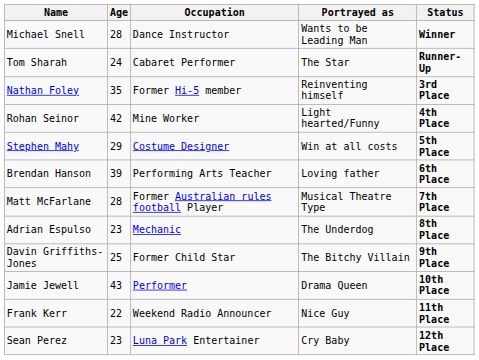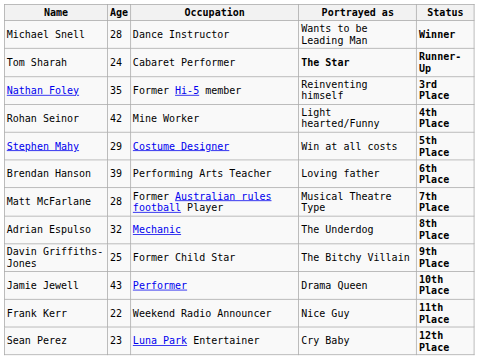 <table class="wikitable sortable">
 <tr>
 <th style="text-align:center">Name</th>
 <th style="text-align:center">Age</th>
 <th style="text-align:center">Occupation</th>
 <th style="text-align:center">Portrayed as</th>
 <th style="text-align:center">Status</th>
 </tr>
 <tr>
 <td>Michael Snell</td>
 <td>28</td>
 <td>Dance Instructor</td>
 <td>Wants to be Leading Man</td>
 <td><strong>Winner</strong></td>
 </tr>
 <tr>
 <td>Tom Sharah</td>
 <td>24</td>
 <td>Cabaret Performer</td>
-<td>The Star</td>
+<td><strong>The Star</strong></td>
 <td><strong>Runner-Up</strong></td>
 </tr>
 <tr>
 <td><a href='#'>Nathan Foley</a></td>
 <td>35</td>
 <td>Former <a href='#'>Hi-5</a> member</td>
 <td>Reinventing himself</td>
 <td><strong>3rd Place</strong></td>
 </tr>
 <tr>
 <td>Rohan Seinor</td>
 <td>42</td>
 <td>Mine Worker</td>
 <td>Light hearted/Funny</td>
 <td><strong>4th Place</strong></td>
 </tr>
 <tr>
 <td><a href='#'>Stephen Mahy</a></td>
 <td>29</td>
 <td><a href='#'>Costume Designer</a></td>
 <td>Win at all costs</td>
 <td><strong>5th Place</strong></td>
 </tr>
 <tr>
 <td>Brendan Hanson</td>
 <td>39</td>
 <td>Performing Arts Teacher</td>
 <td>Loving father</td>
 <td><strong>6th Place</strong></td>
 </tr>
 <tr>
 <td>Matt McFarlane</td>
 <td>28</td>
 <td>Former <a href='#'>Australian rules football</a> Player</td>
 <td>Musical Theatre Type</td>
 <td><strong>7th Place</strong></td>
 </tr>
 <tr>
 <td>Adrian Espulso</td>
-<td>23</td>
+<td>32</td>
 <td><a href='#'>Mechanic</a></td>
 <td>The Underdog</td>
 <td><strong>8th Place</strong></td>
 </tr>
 <tr>
 <td>Davin Griffiths-Jones</td>
 <td>25</td>
 <td>Former Child Star</td>
 <td>The Bitchy Villain</td>
 <td><strong>9th Place</strong></td>
 </tr>
 <tr>
 <td>Jamie Jewell</td>
 <td>43</td>
 <td><a href='#'>Performer</a></td>
 <td>Drama Queen</td>
 <td><strong>10th Place</strong></td>
 </tr>
 <tr>
 <td>Frank Kerr</td>
 <td>22</td>
 <td>Weekend Radio Announcer</td>
 <td>Nice Guy</td>
 <td><strong>11th Place</strong></td>
 </tr>
 <tr>
 <td>Sean Perez</td>
 <td>23</td>
 <td><a href='#'>Luna Park</a> Entertainer</td>
 <td>Cry Baby</td>
 <td><strong>12th Place</strong></td>
 </tr>
 </table>
